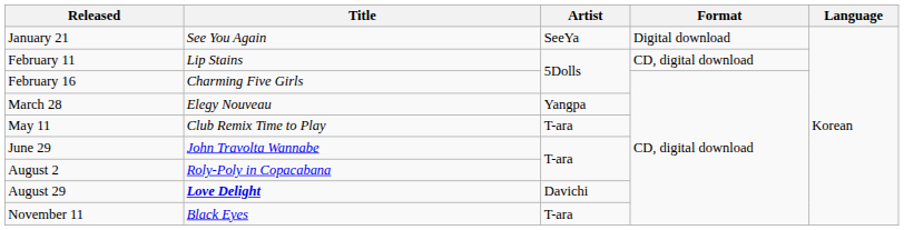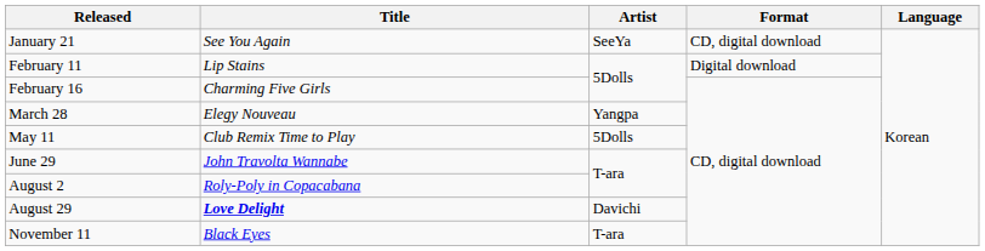 <table class="wikitable sortable" align="left center" style="width:65%;">
 <tr>
 <th style="width:20%;">Released</th>
 <th style="width:40%;">Title</th>
 <th style="width:10%;">Artist</th>
 <th style="width:20%;">Format</th>
 <th style="width:10%;">Language</th>
 </tr>
 <tr>
 <td>January 21</td>
 <td><em>See You Again</em></td>
 <td>SeeYa</td>
-<td>Digital download</td>
+<td>CD, digital download</td>
 <td rowspan="9">Korean</td>
 </tr>
 <tr>
 <td>February 11</td>
 <td><em>Lip Stains</em></td>
 <td rowspan="2">5Dolls</td>
-<td>CD, digital download</td>
+<td>Digital download</td>
 </tr>
 <tr>
 <td>February 16</td>
 <td><em>Charming Five Girls</em></td>
 <td rowspan="9">CD, digital download</td>
 </tr>
 <tr>
 <td>March 28</td>
 <td><em>Elegy Nouveau</em></td>
 <td>Yangpa</td>
 </tr>
 <tr>
 <td>May 11</td>
 <td><em>Club Remix Time to Play</em></td>
-<td>T-ara</td>
+<td>5Dolls</td>
 </tr>
 <tr>
 <td>June 29</td>
 <td><em><a href='#'>John Travolta Wannabe</a></em></td>
 <td rowspan="2">T-ara</td>
 </tr>
 <tr>
 <td>August 2</td>
 <td><em><a href='#'>Roly-Poly in Copacabana</a></em></td>
 </tr>
 <tr>
 <td>August 29</td>
 <td><strong><em><a href='#'>Love Delight</a></em></strong></td>
 <td>Davichi</td>
 </tr>
 <tr>
 <td>November 11</td>
 <td><em><a href='#'>Black Eyes</a></em></td>
 <td>T-ara</td>
 </tr>
 </table>
